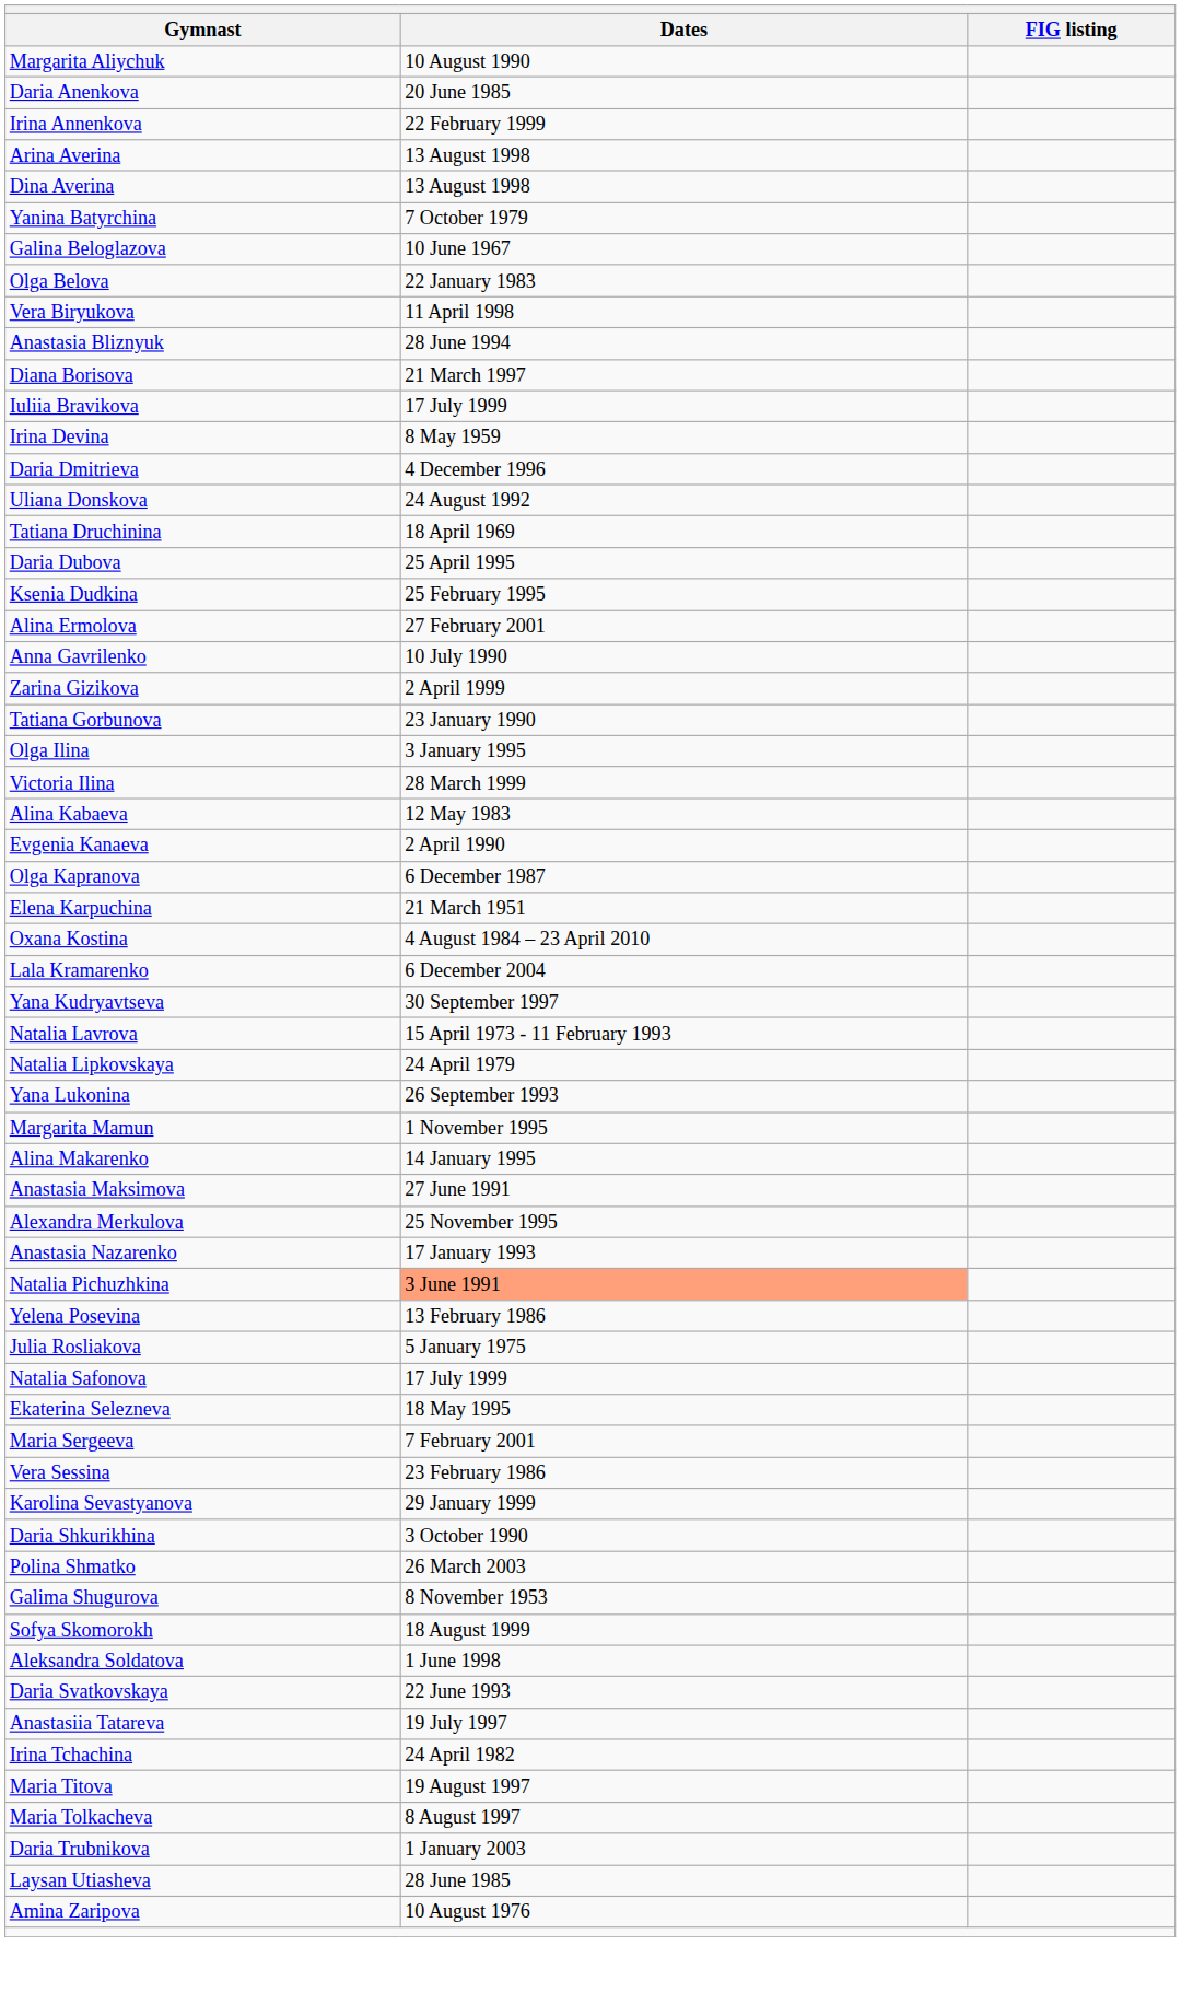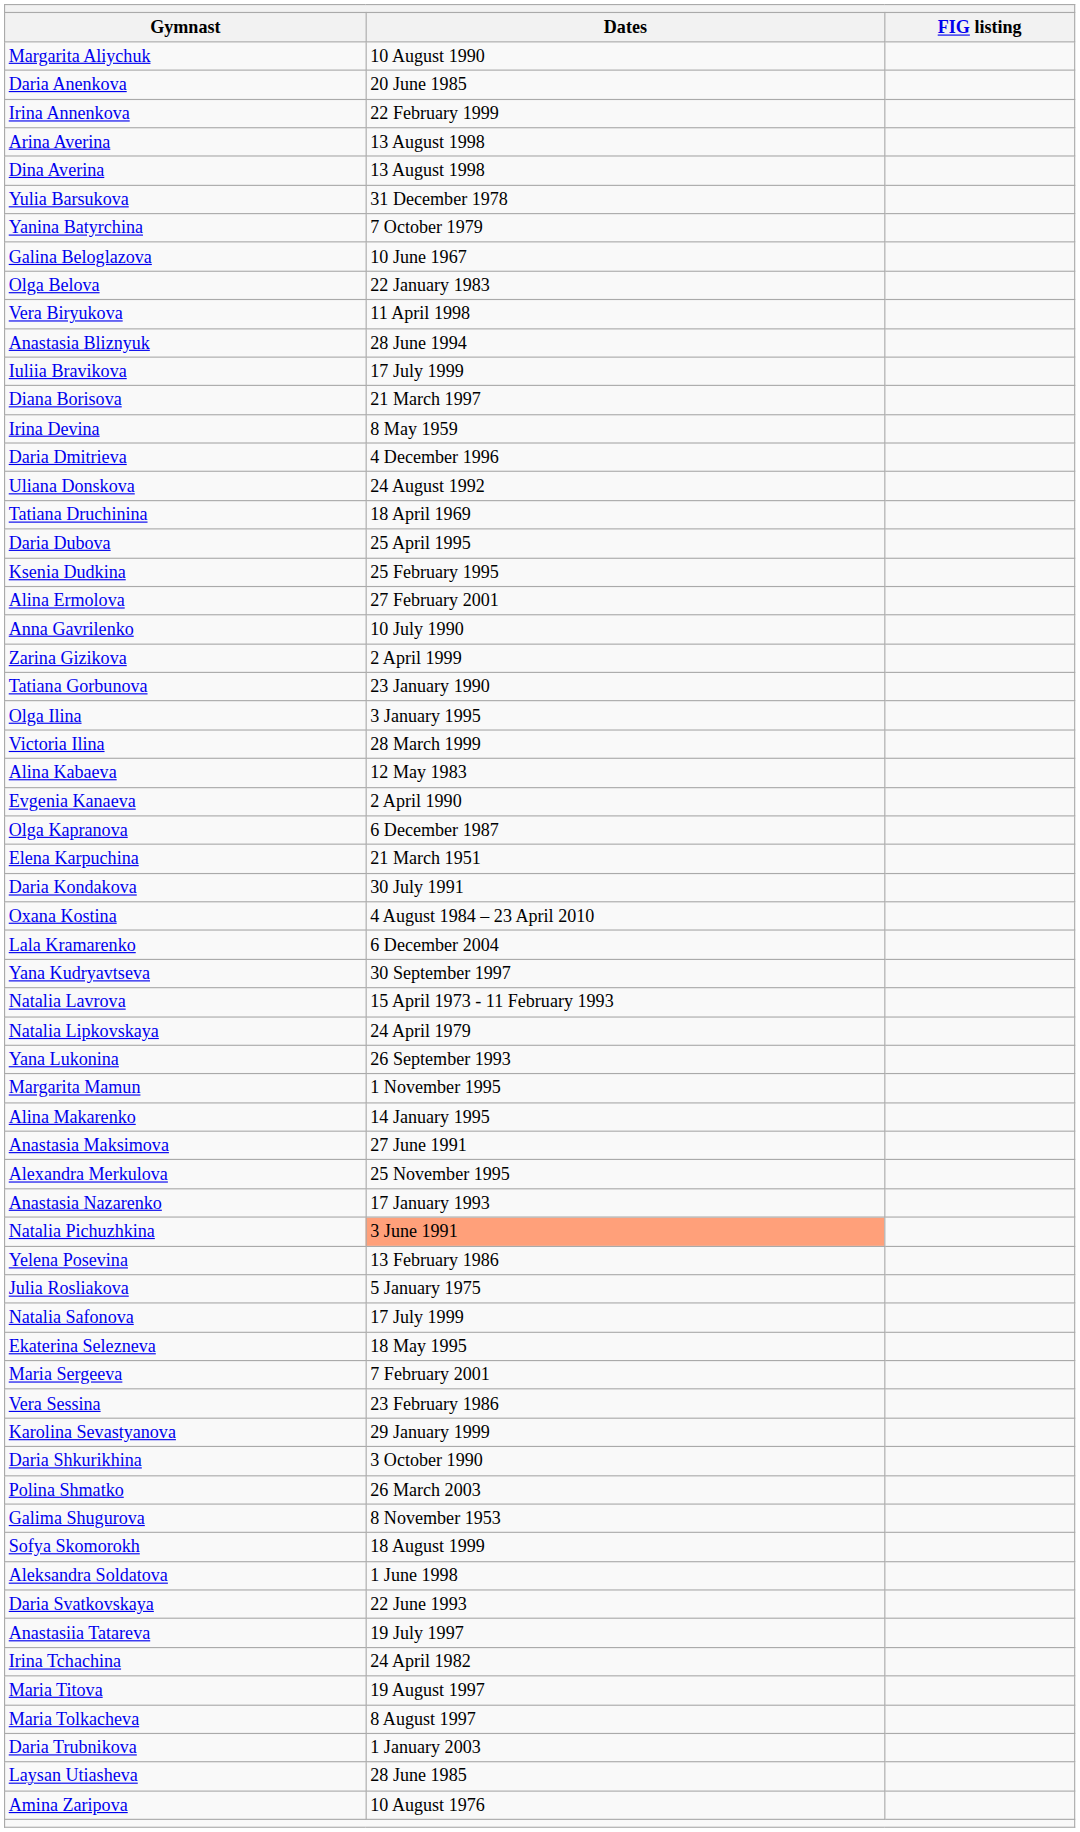 <table class="wikitable mw-collapsible mw-collapsed" width="75%">
 <tr>
 <th colspan="3"></th>
 </tr>
 <tr>
 <th>Gymnast</th>
 <th>Dates</th>
 <th><a href='#'>FIG</a> listing</th>
 </tr>
 <tr>
 <td><a href='#'>Margarita Aliychuk</a></td>
 <td>10 August 1990</td>
 <td></td>
 </tr>
 <tr>
 <td><a href='#'>Daria Anenkova</a></td>
 <td>20 June 1985</td>
 <td></td>
 </tr>
 <tr>
 <td><a href='#'>Irina Annenkova</a></td>
 <td>22 February 1999</td>
 <td></td>
 </tr>
 <tr>
 <td><a href='#'>Arina Averina</a></td>
 <td>13 August 1998</td>
 <td></td>
 </tr>
 <tr>
 <td><a href='#'>Dina Averina</a></td>
 <td>13 August 1998</td>
 <td></td>
 </tr>
 <tr>
+<td><a href='#'>Yulia Barsukova</a></td>
+<td>31 December 1978</td>
+<td></td>
+</tr>
+<tr>
 <td><a href='#'>Yanina Batyrchina</a></td>
 <td>7 October 1979</td>
 <td></td>
 </tr>
 <tr>
 <td><a href='#'>Galina Beloglazova</a></td>
 <td>10 June 1967</td>
 <td></td>
 </tr>
 <tr>
 <td><a href='#'>Olga Belova</a></td>
 <td>22 January 1983</td>
 <td></td>
 </tr>
 <tr>
 <td><a href='#'>Vera Biryukova</a></td>
 <td>11 April 1998</td>
 <td></td>
 </tr>
 <tr>
 <td><a href='#'>Anastasia Bliznyuk</a></td>
 <td>28 June 1994</td>
 <td></td>
 </tr>
 <tr>
-<td><a href='#'>Diana Borisova</a></td>
-<td>21 March 1997</td>
+<td><a href='#'>Iuliia Bravikova</a></td>
+<td>17 July 1999</td>
 <td></td>
 </tr>
 <tr>
-<td><a href='#'>Iuliia Bravikova</a></td>
-<td>17 July 1999</td>
+<td><a href='#'>Diana Borisova</a></td>
+<td>21 March 1997</td>
 <td></td>
 </tr>
 <tr>
 <td><a href='#'>Irina Devina</a></td>
 <td>8 May 1959</td>
 <td></td>
 </tr>
 <tr>
 <td><a href='#'>Daria Dmitrieva</a></td>
 <td>4 December 1996</td>
 <td></td>
 </tr>
 <tr>
 <td><a href='#'>Uliana Donskova</a></td>
 <td>24 August 1992</td>
 <td></td>
 </tr>
 <tr>
 <td><a href='#'>Tatiana Druchinina</a></td>
 <td>18 April 1969</td>
 <td></td>
 </tr>
 <tr>
 <td><a href='#'>Daria Dubova</a></td>
 <td>25 April 1995</td>
 <td></td>
 </tr>
 <tr>
 <td><a href='#'>Ksenia Dudkina</a></td>
 <td>25 February 1995</td>
 <td></td>
 </tr>
 <tr>
 <td><a href='#'>Alina Ermolova</a></td>
 <td>27 February 2001</td>
 <td></td>
 </tr>
 <tr>
 <td><a href='#'>Anna Gavrilenko</a></td>
 <td>10 July 1990</td>
 <td></td>
 </tr>
 <tr>
 <td><a href='#'>Zarina Gizikova</a></td>
 <td>2 April 1999</td>
 <td></td>
 </tr>
 <tr>
 <td><a href='#'>Tatiana Gorbunova</a></td>
 <td>23 January 1990</td>
 <td></td>
 </tr>
 <tr>
 <td><a href='#'>Olga Ilina</a></td>
 <td>3 January 1995</td>
 <td></td>
 </tr>
 <tr>
 <td><a href='#'>Victoria Ilina</a></td>
 <td>28 March 1999</td>
 <td></td>
 </tr>
 <tr>
 <td><a href='#'>Alina Kabaeva</a></td>
 <td>12 May 1983</td>
 <td></td>
 </tr>
 <tr>
 <td><a href='#'>Evgenia Kanaeva</a></td>
 <td>2 April 1990</td>
 <td></td>
 </tr>
 <tr>
 <td><a href='#'>Olga Kapranova</a></td>
 <td>6 December 1987</td>
 <td></td>
 </tr>
 <tr>
 <td><a href='#'>Elena Karpuchina</a></td>
 <td>21 March 1951</td>
+<td></td>
+</tr>
+<tr>
+<td><a href='#'>Daria Kondakova</a></td>
+<td>30 July 1991</td>
 <td></td>
 </tr>
 <tr>
 <td><a href='#'>Oxana Kostina</a></td>
 <td>4 August 1984 – 23 April 2010</td>
 <td></td>
 </tr>
 <tr>
 <td><a href='#'>Lala Kramarenko</a></td>
 <td>6 December 2004</td>
 <td></td>
 </tr>
 <tr>
 <td><a href='#'>Yana Kudryavtseva</a></td>
 <td>30 September 1997</td>
 <td></td>
 </tr>
 <tr>
 <td><a href='#'>Natalia Lavrova</a></td>
 <td>15 April 1973 - 11 February 1993</td>
 <td></td>
 </tr>
 <tr>
 <td><a href='#'>Natalia Lipkovskaya</a></td>
 <td>24 April 1979</td>
 <td></td>
 </tr>
 <tr>
 <td><a href='#'>Yana Lukonina</a></td>
 <td>26 September 1993</td>
 <td></td>
 </tr>
 <tr>
 <td><a href='#'>Margarita Mamun</a></td>
 <td>1 November 1995</td>
 <td></td>
 </tr>
 <tr>
 <td><a href='#'>Alina Makarenko</a></td>
 <td>14 January 1995</td>
 <td></td>
 </tr>
 <tr>
 <td><a href='#'>Anastasia Maksimova</a></td>
 <td>27 June 1991</td>
 <td></td>
 </tr>
 <tr>
 <td><a href='#'>Alexandra Merkulova</a></td>
 <td>25 November 1995</td>
 <td></td>
 </tr>
 <tr>
 <td><a href='#'>Anastasia Nazarenko</a></td>
 <td>17 January 1993</td>
 <td></td>
 </tr>
 <tr>
 <td><a href='#'>Natalia Pichuzhkina</a></td>
 <td style="background: lightsalmon;">3 June 1991</td>
 <td></td>
 </tr>
 <tr>
 <td><a href='#'>Yelena Posevina</a></td>
 <td>13 February 1986</td>
 <td></td>
 </tr>
 <tr>
 <td><a href='#'>Julia Rosliakova</a></td>
 <td>5 January 1975</td>
 <td></td>
 </tr>
 <tr>
 <td><a href='#'>Natalia Safonova</a></td>
 <td>17 July 1999</td>
 <td></td>
 </tr>
 <tr>
 <td><a href='#'>Ekaterina Selezneva</a></td>
 <td>18 May 1995</td>
 <td></td>
 </tr>
 <tr>
 <td><a href='#'>Maria Sergeeva</a></td>
 <td>7 February 2001</td>
 <td></td>
 </tr>
 <tr>
 <td><a href='#'>Vera Sessina</a></td>
 <td>23 February 1986</td>
 <td></td>
 </tr>
 <tr>
 <td><a href='#'>Karolina Sevastyanova</a></td>
 <td>29 January 1999</td>
 <td></td>
 </tr>
 <tr>
 <td><a href='#'>Daria Shkurikhina</a></td>
 <td>3 October 1990</td>
 <td></td>
 </tr>
 <tr>
 <td><a href='#'>Polina Shmatko</a></td>
 <td>26 March 2003</td>
 <td></td>
 </tr>
 <tr>
 <td><a href='#'>Galima Shugurova</a></td>
 <td>8 November 1953</td>
 <td></td>
 </tr>
 <tr>
 <td><a href='#'>Sofya Skomorokh</a></td>
 <td>18 August 1999</td>
 <td></td>
 </tr>
 <tr>
 <td><a href='#'>Aleksandra Soldatova</a></td>
 <td>1 June 1998</td>
 <td></td>
 </tr>
 <tr>
 <td><a href='#'>Daria Svatkovskaya</a></td>
 <td>22 June 1993</td>
 <td></td>
 </tr>
 <tr>
 <td><a href='#'>Anastasiia Tatareva</a></td>
 <td>19 July 1997</td>
 <td></td>
 </tr>
 <tr>
 <td><a href='#'>Irina Tchachina</a></td>
 <td>24 April 1982</td>
 <td></td>
 </tr>
 <tr>
 <td><a href='#'>Maria Titova</a></td>
 <td>19 August 1997</td>
 <td></td>
 </tr>
 <tr>
 <td><a href='#'>Maria Tolkacheva</a></td>
 <td>8 August 1997</td>
 <td></td>
 </tr>
 <tr>
 <td><a href='#'>Daria Trubnikova</a></td>
 <td>1 January 2003</td>
 <td></td>
 </tr>
 <tr>
 <td><a href='#'>Laysan Utiasheva</a></td>
 <td>28 June 1985</td>
 <td></td>
 </tr>
 <tr>
 <td><a href='#'>Amina Zaripova</a></td>
 <td>10 August 1976</td>
 <td></td>
 </tr>
 <tr>
 <td colspan="3"></td>
 </tr>
 </table>
